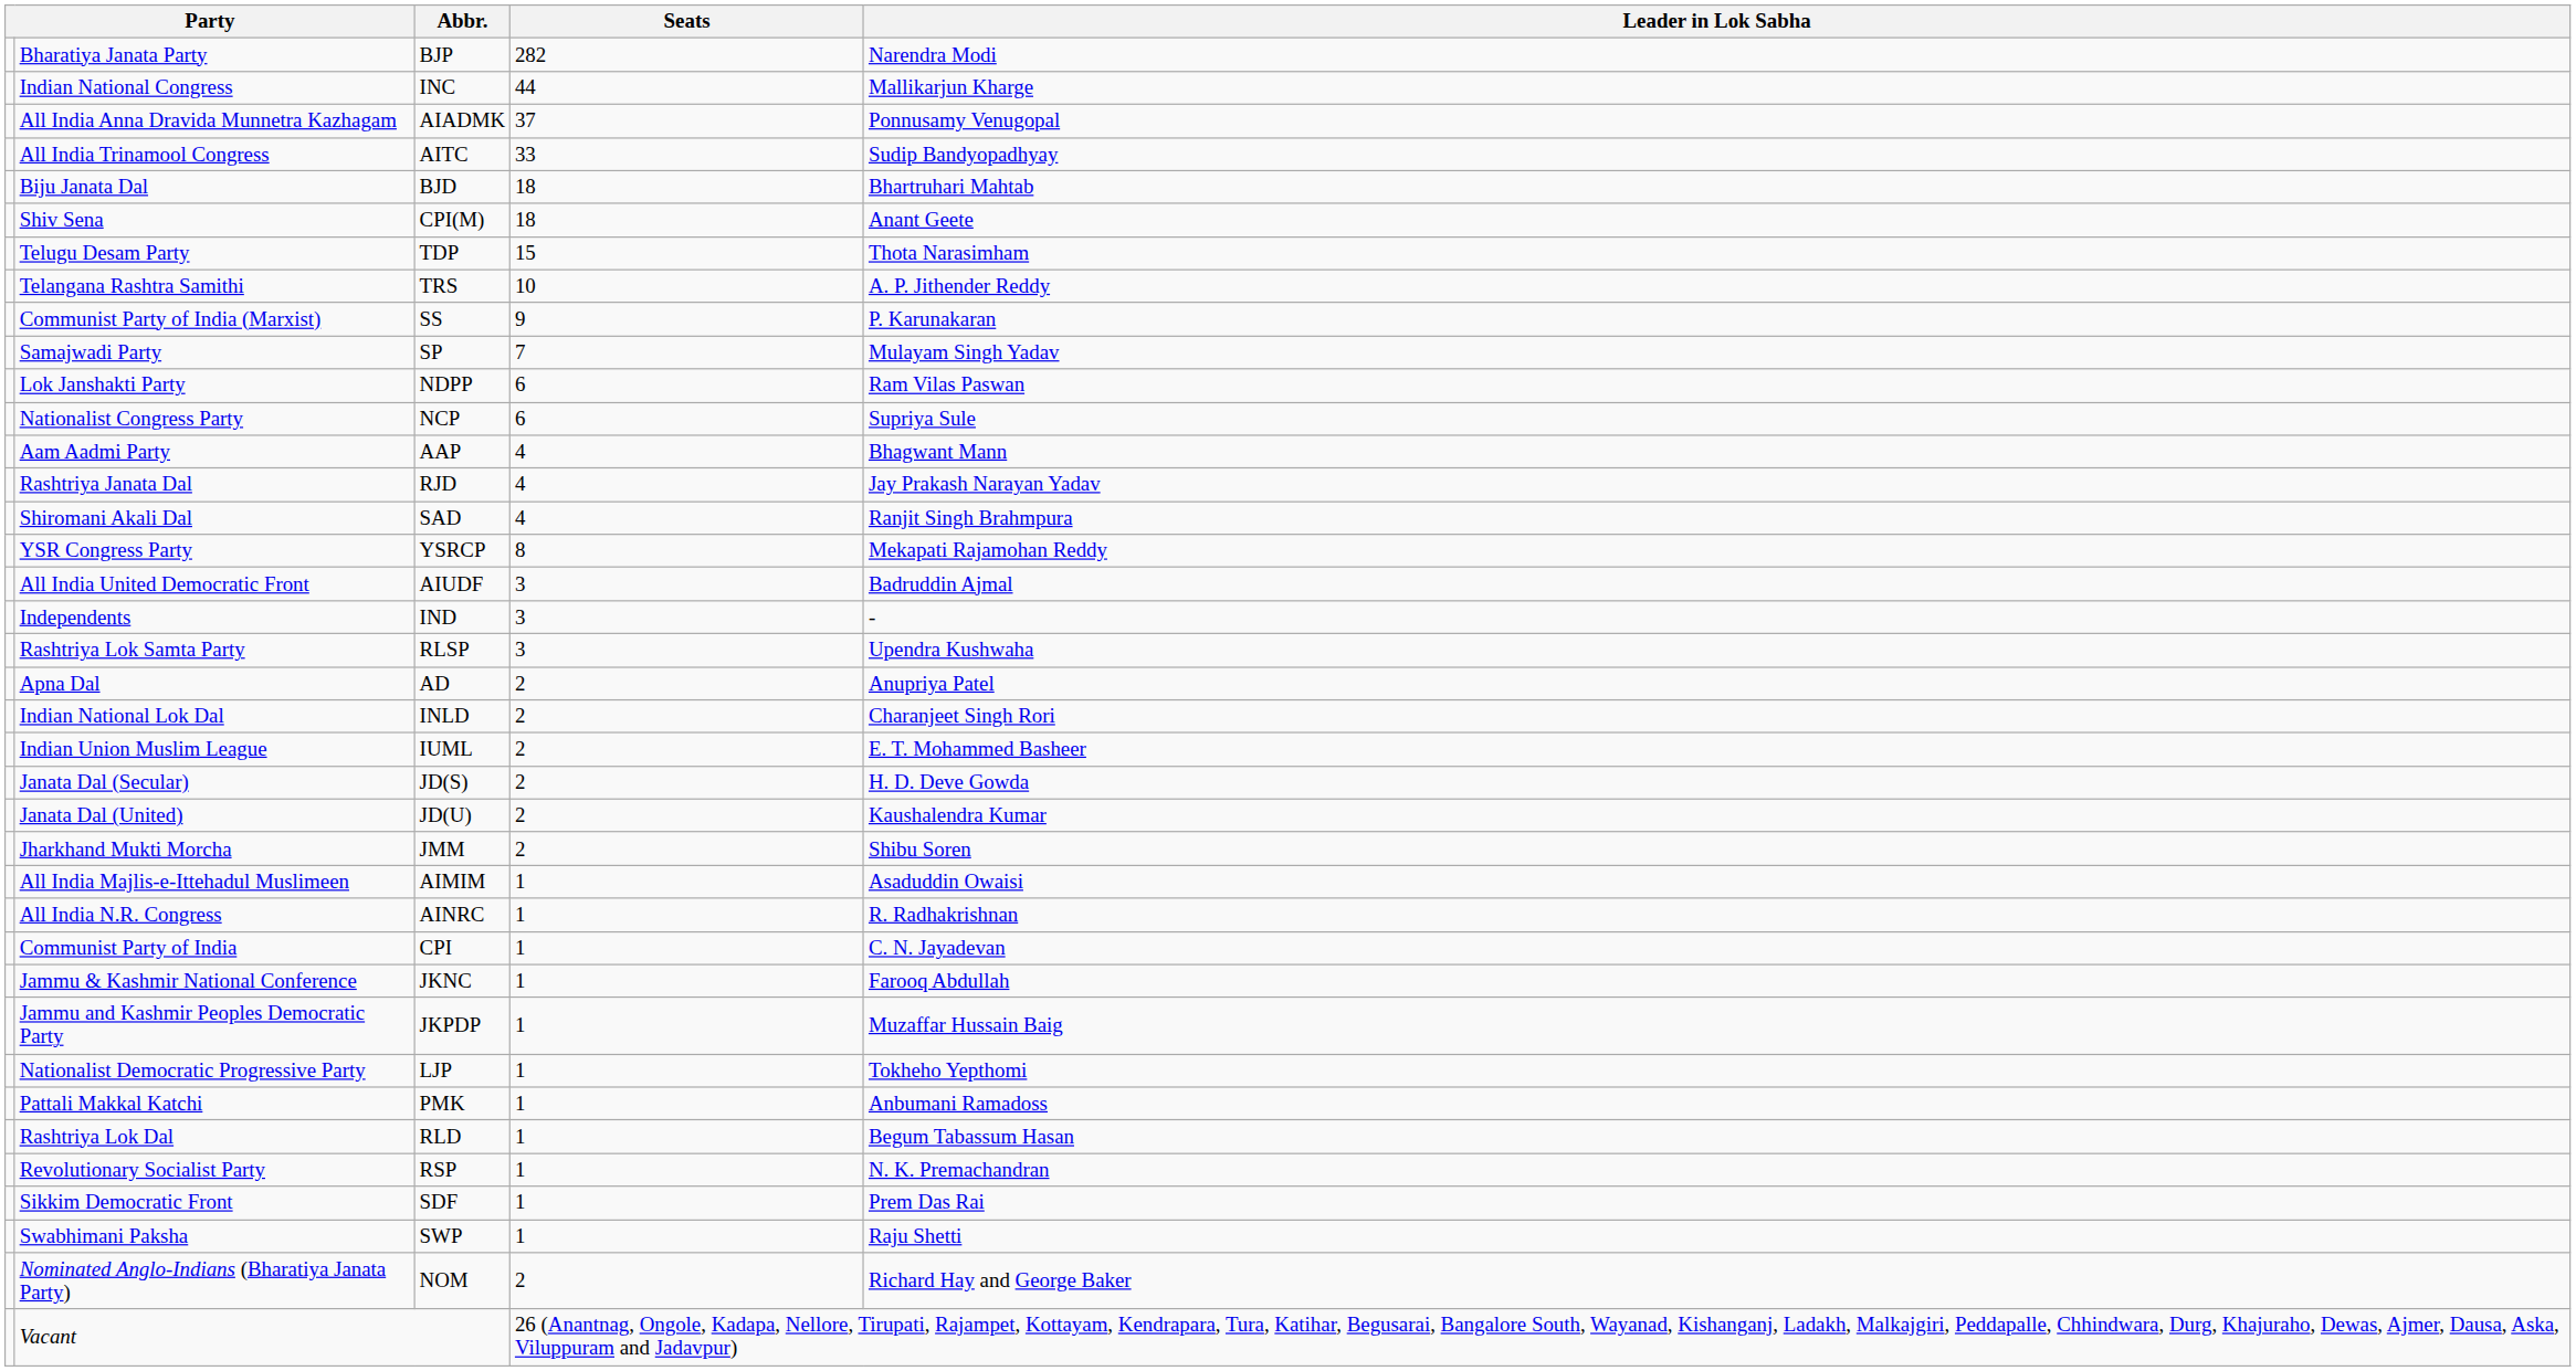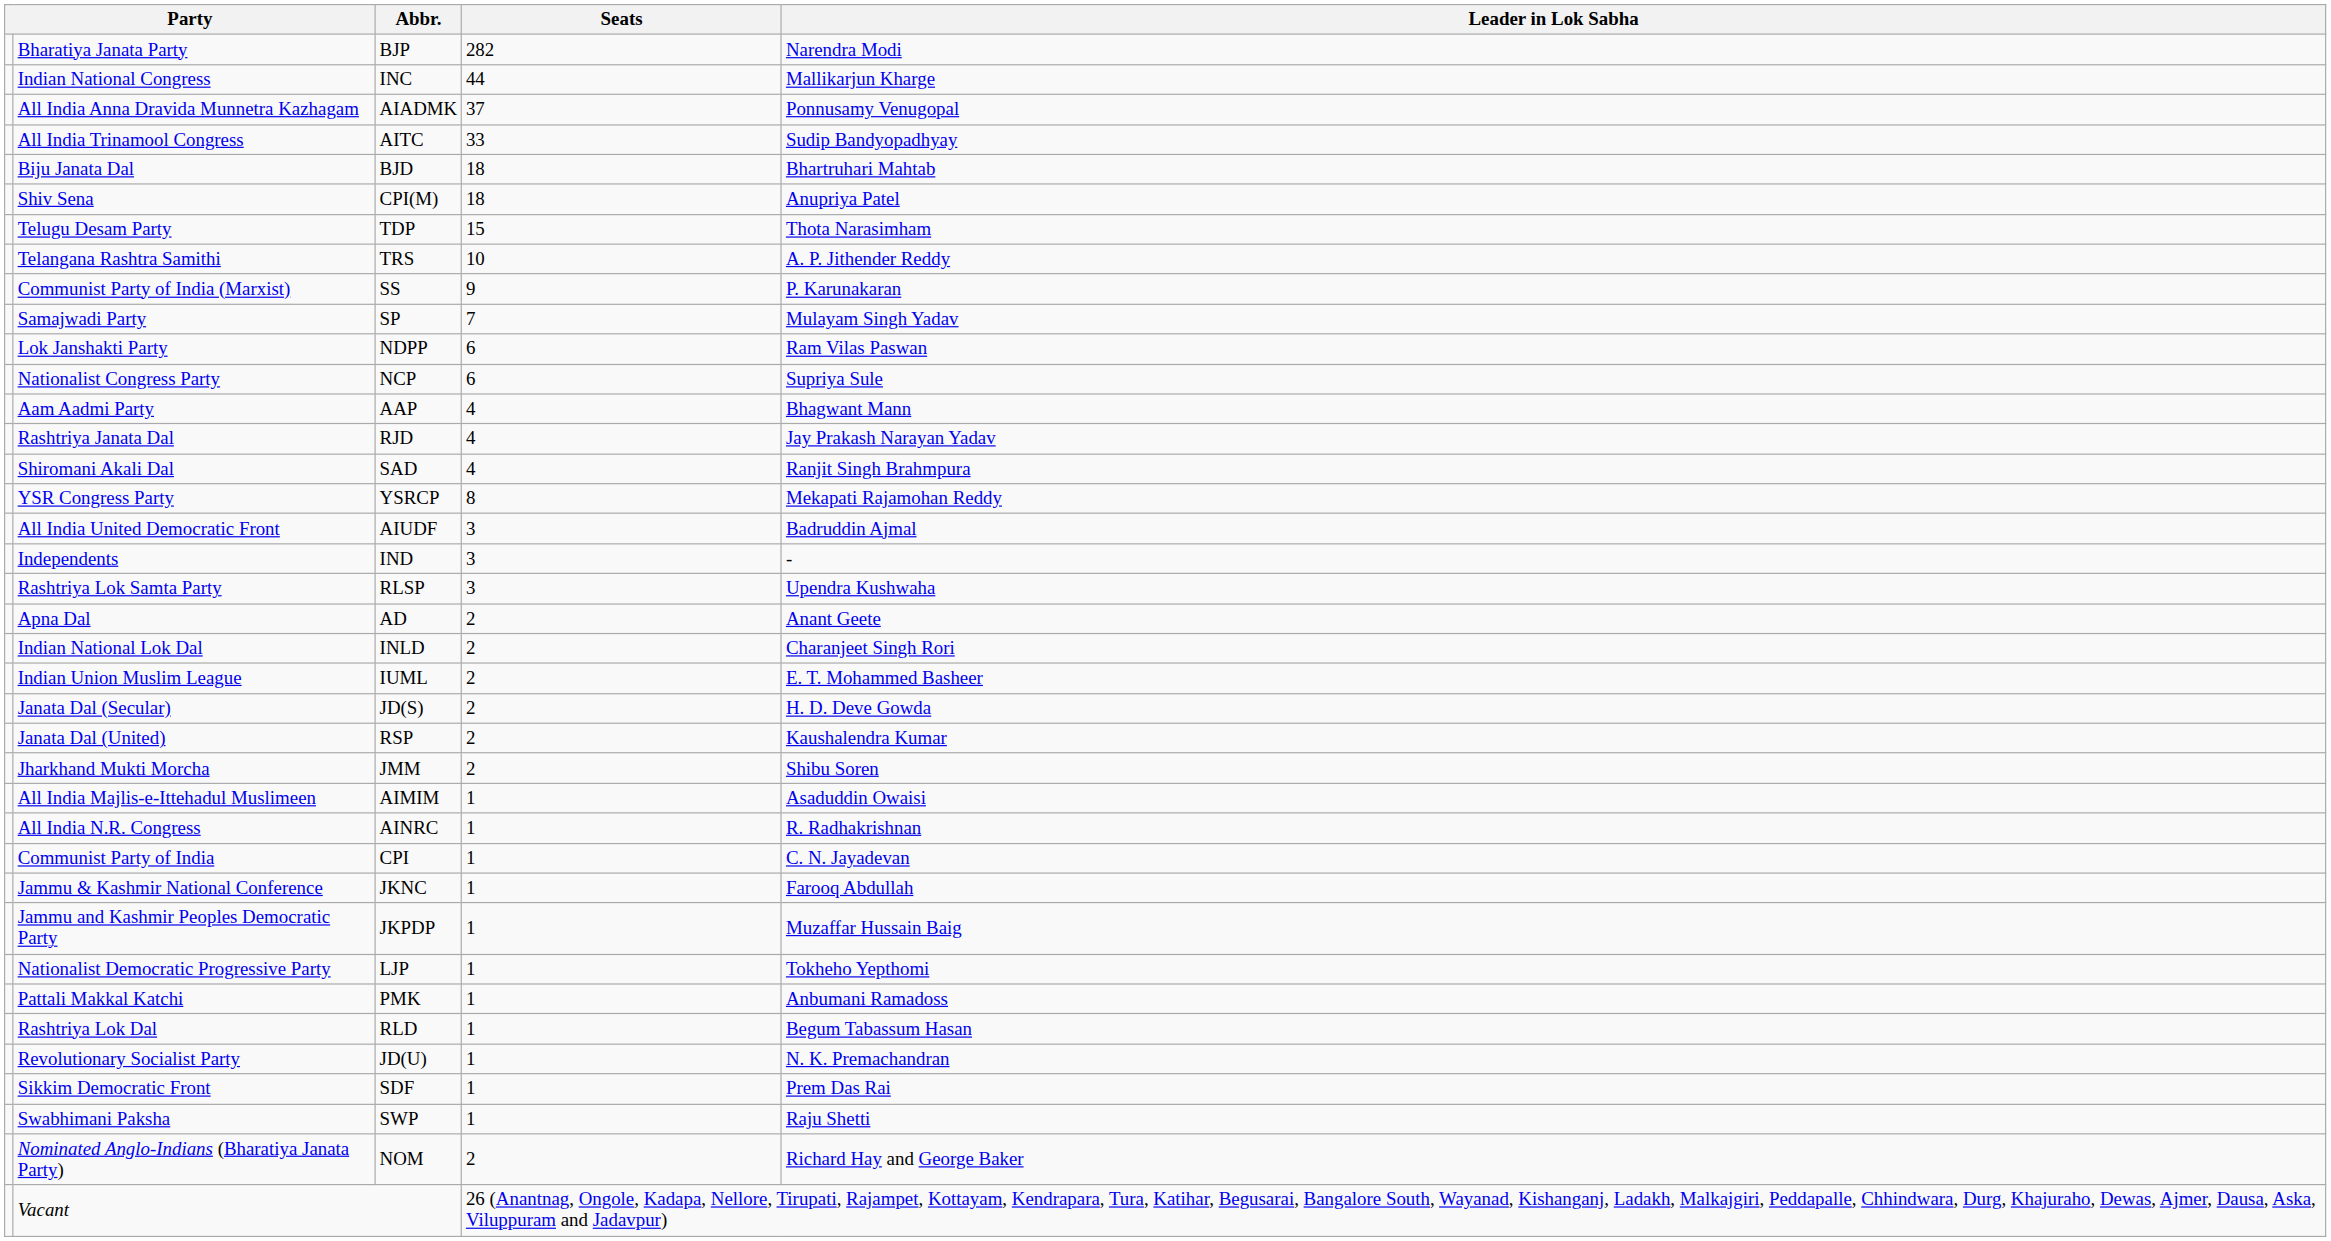 <table class="wikitable sortable">
 <tr>
 <th colspan=2>Party</th>
 <th>Abbr.</th>
 <th>Seats</th>
 <th>Leader in Lok Sabha</th>
 </tr>
 <tr>
 <td bgcolor=></td>
 <td align=left><a href='#'>Bharatiya Janata Party</a></td>
 <td align=left>BJP</td>
 <td>282</td>
 <td><a href='#'>Narendra Modi</a></td>
 </tr>
 <tr>
 <td bgcolor=></td>
 <td align=left><a href='#'>Indian National Congress</a></td>
 <td align=left>INC</td>
 <td>44</td>
 <td><a href='#'>Mallikarjun Kharge</a></td>
 </tr>
 <tr>
 <td bgcolor=></td>
 <td align=left><a href='#'>All India Anna Dravida Munnetra Kazhagam</a></td>
 <td align=left>AIADMK</td>
 <td>37</td>
 <td><a href='#'>Ponnusamy Venugopal</a></td>
 </tr>
 <tr>
 <td bgcolor=></td>
 <td align=left><a href='#'>All India Trinamool Congress</a></td>
 <td align=left>AITC</td>
 <td>33</td>
 <td><a href='#'>Sudip Bandyopadhyay</a></td>
 </tr>
 <tr>
 <td bgcolor=></td>
 <td align=left><a href='#'>Biju Janata Dal</a></td>
 <td align=left>BJD</td>
 <td>18</td>
 <td><a href='#'>Bhartruhari Mahtab</a></td>
 </tr>
 <tr>
 <td bgcolor=></td>
 <td align=left><a href='#'>Shiv Sena</a></td>
 <td align=left>CPI(M)</td>
 <td>18</td>
-<td><a href='#'>Anant Geete</a></td>
+<td><a href='#'>Anupriya Patel</a></td>
 </tr>
 <tr>
 <td bgcolor=></td>
 <td align=left><a href='#'>Telugu Desam Party</a></td>
 <td align=left>TDP</td>
 <td>15</td>
 <td><a href='#'>Thota Narasimham</a></td>
 </tr>
 <tr>
 <td bgcolor=></td>
 <td align=left><a href='#'>Telangana Rashtra Samithi</a></td>
 <td align=left>TRS</td>
 <td>10</td>
 <td><a href='#'>A. P. Jithender Reddy</a></td>
 </tr>
 <tr>
 <td bgcolor=></td>
 <td align=left><a href='#'>Communist Party of India (Marxist)</a></td>
 <td align=left>SS</td>
 <td>9</td>
 <td><a href='#'>P. Karunakaran</a></td>
 </tr>
 <tr>
 <td bgcolor=></td>
 <td align=left><a href='#'>Samajwadi Party</a></td>
 <td align=left>SP</td>
 <td>7</td>
 <td><a href='#'>Mulayam Singh Yadav</a></td>
 </tr>
 <tr>
 <td bgcolor=></td>
 <td align=left><a href='#'>Lok Janshakti Party</a></td>
 <td align=left>NDPP</td>
 <td>6</td>
 <td><a href='#'>Ram Vilas Paswan</a></td>
 </tr>
 <tr>
 <td bgcolor=></td>
 <td align=left><a href='#'>Nationalist Congress Party</a></td>
 <td align=left>NCP</td>
 <td>6</td>
 <td><a href='#'>Supriya Sule</a></td>
 </tr>
 <tr>
 <td bgcolor=></td>
 <td align=left><a href='#'>Aam Aadmi Party</a></td>
 <td align=left>AAP</td>
 <td>4</td>
 <td><a href='#'>Bhagwant Mann</a></td>
 </tr>
 <tr>
 <td bgcolor=></td>
 <td align=left><a href='#'>Rashtriya Janata Dal</a></td>
 <td align=left>RJD</td>
 <td>4</td>
 <td><a href='#'>Jay Prakash Narayan Yadav</a></td>
 </tr>
 <tr>
 <td bgcolor=></td>
 <td align=left><a href='#'>Shiromani Akali Dal</a></td>
 <td align=left>SAD</td>
 <td>4</td>
 <td><a href='#'>Ranjit Singh Brahmpura</a></td>
 </tr>
 <tr>
 <td bgcolor=></td>
 <td align=left><a href='#'>YSR Congress Party</a></td>
 <td align=left>YSRCP</td>
 <td>8</td>
 <td><a href='#'>Mekapati Rajamohan Reddy</a></td>
 </tr>
 <tr>
 <td bgcolor=></td>
 <td align=left><a href='#'>All India United Democratic Front</a></td>
 <td align=left>AIUDF</td>
 <td>3</td>
 <td><a href='#'>Badruddin Ajmal</a></td>
 </tr>
 <tr>
 <td bgcolor=></td>
 <td align=left><a href='#'>Independents</a></td>
 <td align=left>IND</td>
 <td>3</td>
 <td>-</td>
 </tr>
 <tr>
 <td bgcolor=></td>
 <td align=left><a href='#'>Rashtriya Lok Samta Party</a></td>
 <td align=left>RLSP</td>
 <td>3</td>
 <td><a href='#'>Upendra Kushwaha</a></td>
 </tr>
 <tr>
 <td bgcolor=></td>
 <td align=left><a href='#'>Apna Dal</a></td>
 <td align=left>AD</td>
 <td>2</td>
-<td><a href='#'>Anupriya Patel</a></td>
+<td><a href='#'>Anant Geete</a></td>
 </tr>
 <tr>
 <td bgcolor=></td>
 <td align=left><a href='#'>Indian National Lok Dal</a></td>
 <td align=left>INLD</td>
 <td>2</td>
 <td><a href='#'>Charanjeet Singh Rori</a></td>
 </tr>
 <tr>
 <td bgcolor=></td>
 <td align=left><a href='#'>Indian Union Muslim League</a></td>
 <td align=left>IUML</td>
 <td>2</td>
 <td><a href='#'>E. T. Mohammed Basheer</a></td>
 </tr>
 <tr>
 <td bgcolor=></td>
 <td align=left><a href='#'>Janata Dal (Secular)</a></td>
 <td align=left>JD(S)</td>
 <td>2</td>
 <td><a href='#'>H. D. Deve Gowda</a></td>
 </tr>
 <tr>
 <td bgcolor=></td>
 <td align=left><a href='#'>Janata Dal (United)</a></td>
-<td align=left>JD(U)</td>
+<td align=left>RSP</td>
 <td>2</td>
 <td><a href='#'>Kaushalendra Kumar</a></td>
 </tr>
 <tr>
 <td bgcolor=></td>
 <td align=left><a href='#'>Jharkhand Mukti Morcha</a></td>
 <td align=left>JMM</td>
 <td>2</td>
 <td><a href='#'>Shibu Soren</a></td>
 </tr>
 <tr>
 <td bgcolor=></td>
 <td align=left><a href='#'>All India Majlis-e-Ittehadul Muslimeen</a></td>
 <td align=left>AIMIM</td>
 <td>1</td>
 <td><a href='#'>Asaduddin Owaisi</a></td>
 </tr>
 <tr>
 <td bgcolor=></td>
 <td align=left><a href='#'>All India N.R. Congress</a></td>
 <td align=left>AINRC</td>
 <td>1</td>
 <td><a href='#'>R. Radhakrishnan</a></td>
 </tr>
 <tr>
 <td bgcolor=></td>
 <td align=left><a href='#'>Communist Party of India</a></td>
 <td align=left>CPI</td>
 <td>1</td>
 <td><a href='#'>C. N. Jayadevan</a></td>
 </tr>
 <tr>
 <td bgcolor=></td>
 <td align=left><a href='#'>Jammu & Kashmir National Conference</a></td>
 <td align=left>JKNC</td>
 <td>1</td>
 <td><a href='#'>Farooq Abdullah</a></td>
 </tr>
 <tr>
 <td bgcolor=></td>
 <td align=left><a href='#'>Jammu and Kashmir Peoples Democratic Party</a></td>
 <td align=left>JKPDP</td>
 <td>1</td>
 <td><a href='#'>Muzaffar Hussain Baig</a></td>
 </tr>
 <tr>
 <td bgcolor=></td>
 <td align=left><a href='#'>Nationalist Democratic Progressive Party</a></td>
 <td align=left>LJP</td>
 <td>1</td>
 <td><a href='#'>Tokheho Yepthomi</a></td>
 </tr>
 <tr>
 <td bgcolor=></td>
 <td align=left><a href='#'>Pattali Makkal Katchi</a></td>
 <td align=left>PMK</td>
 <td>1</td>
 <td><a href='#'>Anbumani Ramadoss</a></td>
 </tr>
 <tr>
 <td bgcolor=></td>
 <td align=left><a href='#'>Rashtriya Lok Dal</a></td>
 <td align=left>RLD</td>
 <td>1</td>
 <td><a href='#'>Begum Tabassum Hasan</a></td>
 </tr>
 <tr>
 <td bgcolor=></td>
 <td align=left><a href='#'>Revolutionary Socialist Party</a></td>
-<td align=left>RSP</td>
+<td align=left>JD(U)</td>
 <td>1</td>
 <td><a href='#'>N. K. Premachandran</a></td>
 </tr>
 <tr>
 <td bgcolor=></td>
 <td align=left><a href='#'>Sikkim Democratic Front</a></td>
 <td align=left>SDF</td>
 <td>1</td>
 <td><a href='#'>Prem Das Rai</a></td>
 </tr>
 <tr>
 <td bgcolor=></td>
 <td align=left><a href='#'>Swabhimani Paksha</a></td>
 <td align=left>SWP</td>
 <td>1</td>
 <td><a href='#'>Raju Shetti</a></td>
 </tr>
 <tr>
 <td bgcolor=></td>
 <td align=left><em><a href='#'>Nominated Anglo-Indians</a></em> (<a href='#'>Bharatiya Janata Party</a>)</td>
 <td align=left>NOM</td>
 <td>2</td>
 <td><a href='#'>Richard Hay</a> and <a href='#'>George Baker</a></td>
 </tr>
 <tr>
 <td bgcolor=></td>
 <td colspan="2"><em>Vacant</em></td>
 <td colspan="2">26  (<a href='#'>Anantnag</a>, <a href='#'>Ongole</a>, <a href='#'>Kadapa</a>, <a href='#'>Nellore</a>, <a href='#'>Tirupati</a>, <a href='#'>Rajampet</a>, <a href='#'>Kottayam</a>, <a href='#'>Kendrapara</a>, <a href='#'>Tura</a>, <a href='#'>Katihar</a>, <a href='#'>Begusarai</a>, <a href='#'>Bangalore South</a>, <a href='#'>Wayanad</a>, <a href='#'>Kishanganj</a>, <a href='#'>Ladakh</a>, <a href='#'>Malkajgiri</a>, <a href='#'>Peddapalle</a>, <a href='#'>Chhindwara</a>, <a href='#'>Durg</a>, <a href='#'>Khajuraho</a>, <a href='#'>Dewas</a>, <a href='#'>Ajmer</a>, <a href='#'>Dausa</a>, <a href='#'>Aska</a>, <a href='#'>Viluppuram</a> and <a href='#'>Jadavpur</a>)</td>
 </tr>
 <tr>
 </tr>
 </table>
